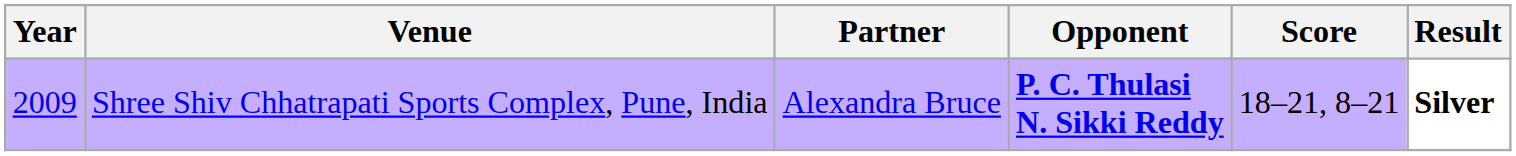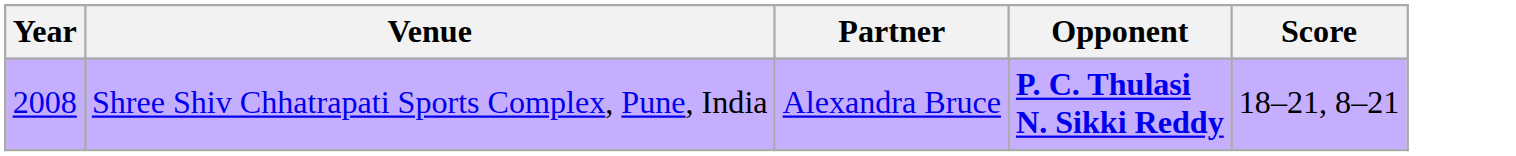 <table class="sortable wikitable" style="font-size: 90%;">
 <tr>
 <th>Year</th>
 <th>Venue</th>
 <th>Partner</th>
 <th>Opponent</th>
 <th>Score</th>
-<th>Result</th>
 </tr>
 <tr style="background:#C6AEFF">
-<td align="center"><a href='#'>2009</a></td>
+<td align="center"><a href='#'>2008</a></td>
 <td align="left"><a href='#'>Shree Shiv Chhatrapati Sports Complex</a>, <a href='#'>Pune</a>, India</td>
 <td align="left"> <a href='#'>Alexandra Bruce</a></td>
 <td align="left"><strong> <a href='#'>P. C. Thulasi</a><br> <a href='#'>N. Sikki Reddy</a></strong></td>
 <td align="left">18–21, 8–21</td>
-<td style="text-align:left; background:white"> <strong>Silver</strong></td>
 </tr>
 </table>
